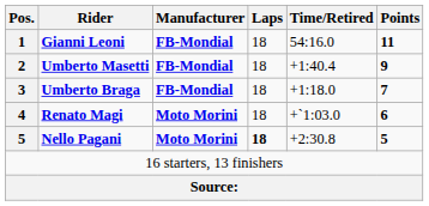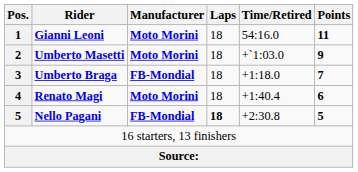 <table class="wikitable" style="font-size: 95%;">
 <tr>
 <th>Pos.</th>
 <th>Rider</th>
 <th>Manufacturer</th>
 <th>Laps</th>
 <th>Time/Retired</th>
 <th>Points</th>
 </tr>
 <tr>
 <th>1</th>
 <td> <strong><a href='#'>Gianni Leoni</a></strong></td>
-<td><strong><a href='#'>FB-Mondial</a></strong></td>
+<td><strong><a href='#'>Moto Morini</a></strong></td>
 <td>18</td>
 <td>54:16.0</td>
 <td><strong>11</strong></td>
 </tr>
 <tr>
 <th>2</th>
 <td> <strong><a href='#'>Umberto Masetti</a></strong></td>
-<td><strong><a href='#'>FB-Mondial</a></strong></td>
+<td><strong><a href='#'>Moto Morini</a></strong></td>
 <td>18</td>
-<td>+1:40.4</td>
+<td>+`1:03.0</td>
 <td><strong>9</strong></td>
 </tr>
 <tr>
 <th>3</th>
 <td> <strong><a href='#'>Umberto Braga</a></strong></td>
 <td><strong><a href='#'>FB-Mondial</a></strong></td>
 <td>18</td>
 <td>+1:18.0</td>
 <td><strong>7</strong></td>
 </tr>
 <tr>
 <th>4</th>
 <td> <strong><a href='#'>Renato Magi</a></strong></td>
 <td><strong><a href='#'>Moto Morini</a></strong></td>
 <td>18</td>
-<td>+`1:03.0</td>
+<td>+1:40.4</td>
 <td><strong>6</strong></td>
 </tr>
 <tr>
 <th>5</th>
 <td> <strong><a href='#'>Nello Pagani</a></strong></td>
-<td><strong><a href='#'>Moto Morini</a></strong></td>
+<td><strong><a href='#'>FB-Mondial</a></strong></td>
 <td><strong>18</strong></td>
 <td>+2:30.8</td>
 <td><strong>5</strong></td>
 </tr>
 <tr>
 <td colspan=6 align=center>16 starters, 13 finishers</td>
 </tr>
 <tr>
 <th colspan=6><strong>Source</strong>:</th>
 </tr>
 </table>
